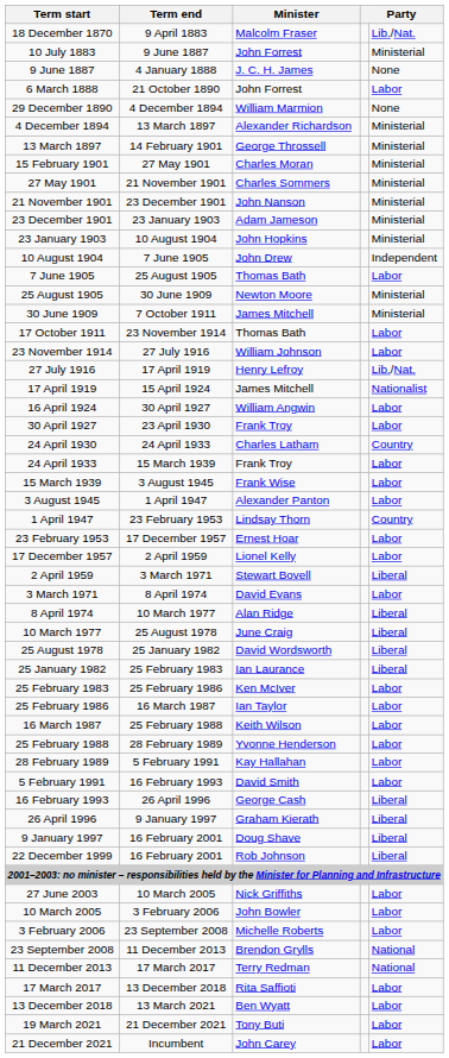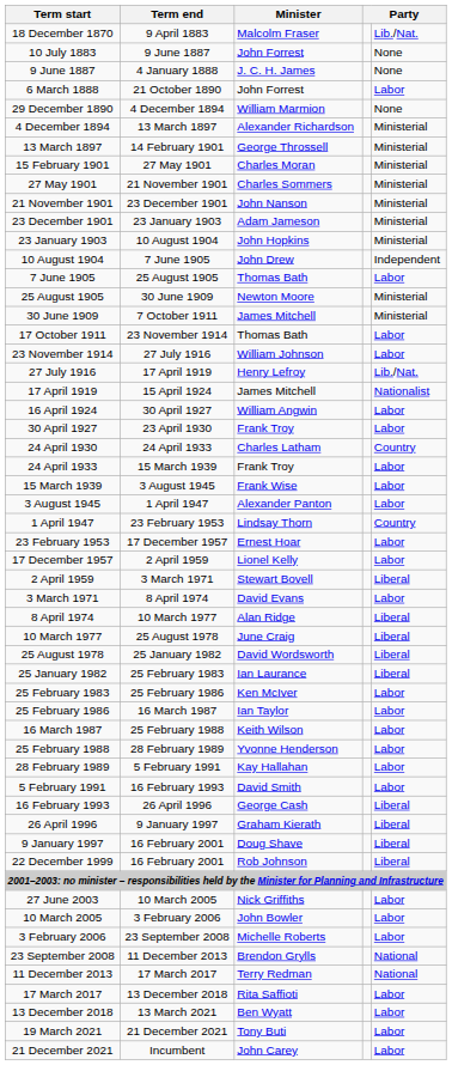 <table class="wikitable">
 <tr>
 <th>Term start</th>
 <th>Term end</th>
 <th>Minister</th>
 <th colspan="2">Party</th>
 </tr>
 <tr>
 <td align=center>18 December 1870</td>
 <td align=center>9 April 1883</td>
 <td><a href='#'>Malcolm Fraser</a></td>
 <td> </td>
 <td><a href='#'>Lib.</a>/<a href='#'>Nat.</a></td>
 </tr>
 <tr>
 <td align=center>10 July 1883</td>
 <td align=center>9 June 1887</td>
 <td><a href='#'>John Forrest</a></td>
 <td> </td>
-<td>Ministerial</td>
+<td>None</td>
 </tr>
 <tr>
 <td align=center>9 June 1887</td>
 <td align=center>4 January 1888</td>
 <td><a href='#'>J. C. H. James</a></td>
 <td> </td>
 <td>None</td>
 </tr>
 <tr>
 <td align=center>6 March 1888</td>
 <td align=center>21 October 1890</td>
 <td>John Forrest </td>
 <td> </td>
 <td><a href='#'>Labor</a></td>
 </tr>
 <tr>
 <td align=center>29 December 1890</td>
 <td align=center>4 December 1894</td>
 <td><a href='#'>William Marmion</a></td>
 <td> </td>
 <td>None</td>
 </tr>
 <tr>
 <td align=center>4 December 1894</td>
 <td align=center>13 March 1897</td>
 <td><a href='#'>Alexander Richardson</a></td>
 <td> </td>
 <td>Ministerial</td>
 </tr>
 <tr>
 <td align=center>13 March 1897</td>
 <td align=center>14 February 1901</td>
 <td><a href='#'>George Throssell</a></td>
 <td> </td>
 <td>Ministerial</td>
 </tr>
 <tr>
 <td align=center>15 February 1901</td>
 <td align=center>27 May 1901</td>
 <td><a href='#'>Charles Moran</a></td>
 <td> </td>
 <td>Ministerial</td>
 </tr>
 <tr>
 <td align=center>27 May 1901</td>
 <td align=center>21 November 1901</td>
 <td><a href='#'>Charles Sommers</a></td>
 <td> </td>
 <td>Ministerial</td>
 </tr>
 <tr>
 <td align=center>21 November 1901</td>
 <td align=center>23 December 1901</td>
 <td><a href='#'>John Nanson</a></td>
 <td> </td>
 <td>Ministerial</td>
 </tr>
 <tr>
 <td align=center>23 December 1901</td>
 <td align=center>23 January 1903</td>
 <td><a href='#'>Adam Jameson</a></td>
 <td> </td>
 <td>Ministerial</td>
 </tr>
 <tr>
 <td align=center>23 January 1903</td>
 <td align=center>10 August 1904</td>
 <td><a href='#'>John Hopkins</a></td>
 <td> </td>
 <td>Ministerial</td>
 </tr>
 <tr>
 <td align=center>10 August 1904</td>
 <td align=center>7 June 1905</td>
 <td><a href='#'>John Drew</a></td>
 <td> </td>
 <td>Independent</td>
 </tr>
 <tr>
 <td align=center>7 June 1905</td>
 <td align=center>25 August 1905</td>
 <td><a href='#'>Thomas Bath</a></td>
 <td> </td>
 <td><a href='#'>Labor</a></td>
 </tr>
 <tr>
 <td align=center>25 August 1905</td>
 <td align=center>30 June 1909</td>
 <td><a href='#'>Newton Moore</a></td>
 <td> </td>
 <td>Ministerial</td>
 </tr>
 <tr>
 <td align=center>30 June 1909</td>
 <td align=center>7 October 1911</td>
 <td><a href='#'>James Mitchell</a></td>
 <td> </td>
 <td>Ministerial</td>
 </tr>
 <tr>
 <td align=center>17 October 1911</td>
 <td align=center>23 November 1914</td>
 <td>Thomas Bath </td>
 <td> </td>
 <td><a href='#'>Labor</a></td>
 </tr>
 <tr>
 <td align=center>23 November 1914</td>
 <td align=center>27 July 1916</td>
 <td><a href='#'>William Johnson</a></td>
 <td> </td>
 <td><a href='#'>Labor</a></td>
 </tr>
 <tr>
 <td align=center>27 July 1916</td>
 <td align=center>17 April 1919</td>
 <td><a href='#'>Henry Lefroy</a></td>
 <td> </td>
 <td><a href='#'>Lib.</a>/<a href='#'>Nat.</a></td>
 </tr>
 <tr>
 <td align=center>17 April 1919</td>
 <td align=center>15 April 1924</td>
 <td>James Mitchell </td>
 <td> </td>
 <td><a href='#'>Nationalist</a></td>
 </tr>
 <tr>
 <td align=center>16 April 1924</td>
 <td align=center>30 April 1927</td>
 <td><a href='#'>William Angwin</a></td>
 <td> </td>
 <td><a href='#'>Labor</a></td>
 </tr>
 <tr>
 <td align=center>30 April 1927</td>
 <td align=center>23 April 1930</td>
 <td><a href='#'>Frank Troy</a></td>
 <td> </td>
 <td><a href='#'>Labor</a></td>
 </tr>
 <tr>
 <td align=center>24 April 1930</td>
 <td align=center>24 April 1933</td>
 <td><a href='#'>Charles Latham</a></td>
 <td> </td>
 <td><a href='#'>Country</a></td>
 </tr>
 <tr>
 <td align=center>24 April 1933</td>
 <td align=center>15 March 1939</td>
 <td>Frank Troy </td>
 <td> </td>
 <td><a href='#'>Labor</a></td>
 </tr>
 <tr>
 <td align=center>15 March 1939</td>
 <td align=center>3 August 1945</td>
 <td><a href='#'>Frank Wise</a></td>
 <td> </td>
 <td><a href='#'>Labor</a></td>
 </tr>
 <tr>
 <td align=center>3 August 1945</td>
 <td align=center>1 April 1947</td>
 <td><a href='#'>Alexander Panton</a></td>
 <td> </td>
 <td><a href='#'>Labor</a></td>
 </tr>
 <tr>
 <td align=center>1 April 1947</td>
 <td align=center>23 February 1953</td>
 <td><a href='#'>Lindsay Thorn</a></td>
 <td> </td>
 <td><a href='#'>Country</a></td>
 </tr>
 <tr>
 <td align=center>23 February 1953</td>
 <td align=center>17 December 1957</td>
 <td><a href='#'>Ernest Hoar</a></td>
 <td> </td>
 <td><a href='#'>Labor</a></td>
 </tr>
 <tr>
 <td align=center>17 December 1957</td>
 <td align=center>2 April 1959</td>
 <td><a href='#'>Lionel Kelly</a></td>
 <td> </td>
 <td><a href='#'>Labor</a></td>
 </tr>
 <tr>
 <td align=center>2 April 1959</td>
 <td align=center>3 March 1971</td>
 <td><a href='#'>Stewart Bovell</a></td>
 <td> </td>
 <td><a href='#'>Liberal</a></td>
 </tr>
 <tr>
 <td align=center>3 March 1971</td>
 <td align=center>8 April 1974</td>
 <td><a href='#'>David Evans</a></td>
 <td> </td>
 <td><a href='#'>Labor</a></td>
 </tr>
 <tr>
 <td align=center>8 April 1974</td>
 <td align=center>10 March 1977</td>
 <td><a href='#'>Alan Ridge</a></td>
 <td> </td>
 <td><a href='#'>Liberal</a></td>
 </tr>
 <tr>
 <td align=center>10 March 1977</td>
 <td align=center>25 August 1978</td>
 <td><a href='#'>June Craig</a></td>
 <td> </td>
 <td><a href='#'>Liberal</a></td>
 </tr>
 <tr>
 <td align=center>25 August 1978</td>
 <td align=center>25 January 1982</td>
 <td><a href='#'>David Wordsworth</a></td>
 <td> </td>
 <td><a href='#'>Liberal</a></td>
 </tr>
 <tr>
 <td align=center>25 January 1982</td>
 <td align=center>25 February 1983</td>
 <td><a href='#'>Ian Laurance</a></td>
 <td> </td>
 <td><a href='#'>Liberal</a></td>
 </tr>
 <tr>
 <td align=center>25 February 1983</td>
 <td align=center>25 February 1986</td>
 <td><a href='#'>Ken McIver</a></td>
 <td> </td>
 <td><a href='#'>Labor</a></td>
 </tr>
 <tr>
 <td align=center>25 February 1986</td>
 <td align=center>16 March 1987</td>
 <td><a href='#'>Ian Taylor</a></td>
 <td> </td>
 <td><a href='#'>Labor</a></td>
 </tr>
 <tr>
 <td align=center>16 March 1987</td>
 <td align=center>25 February 1988</td>
 <td><a href='#'>Keith Wilson</a></td>
 <td> </td>
 <td><a href='#'>Labor</a></td>
 </tr>
 <tr>
 <td align=center>25 February 1988</td>
 <td align=center>28 February 1989</td>
 <td><a href='#'>Yvonne Henderson</a></td>
 <td> </td>
 <td><a href='#'>Labor</a></td>
 </tr>
 <tr>
 <td align=center>28 February 1989</td>
 <td align=center>5 February 1991</td>
 <td><a href='#'>Kay Hallahan</a></td>
 <td> </td>
 <td><a href='#'>Labor</a></td>
 </tr>
 <tr>
 <td align=center>5 February 1991</td>
 <td align=center>16 February 1993</td>
 <td><a href='#'>David Smith</a></td>
 <td> </td>
 <td><a href='#'>Labor</a></td>
 </tr>
 <tr>
 <td align=center>16 February 1993</td>
 <td align=center>26 April 1996</td>
 <td><a href='#'>George Cash</a></td>
 <td> </td>
 <td><a href='#'>Liberal</a></td>
 </tr>
 <tr>
 <td align=center>26 April 1996</td>
 <td align=center>9 January 1997</td>
 <td><a href='#'>Graham Kierath</a></td>
 <td> </td>
 <td><a href='#'>Liberal</a></td>
 </tr>
 <tr>
 <td align=center>9 January 1997</td>
 <td align=center>16 February 2001</td>
 <td><a href='#'>Doug Shave</a></td>
 <td> </td>
 <td><a href='#'>Liberal</a></td>
 </tr>
 <tr>
 <td align=center>22 December 1999</td>
 <td align=center>16 February 2001</td>
 <td><a href='#'>Rob Johnson</a></td>
 <td> </td>
 <td><a href='#'>Liberal</a></td>
 </tr>
 <tr>
 <th colspan=5 style="background: #cccccc;"><small><strong><em>2001–2003: no minister – responsibilities held by the <a href='#'>Minister for Planning and Infrastructure</a></em></strong></small></th>
 </tr>
 <tr>
 <td align=center>27 June 2003</td>
 <td align=center>10 March 2005</td>
 <td><a href='#'>Nick Griffiths</a></td>
 <td> </td>
 <td><a href='#'>Labor</a></td>
 </tr>
 <tr>
 <td align=center>10 March 2005</td>
 <td align=center>3 February 2006</td>
 <td><a href='#'>John Bowler</a></td>
 <td> </td>
 <td><a href='#'>Labor</a></td>
 </tr>
 <tr>
 <td align=center>3 February 2006</td>
 <td align=center>23 September 2008</td>
 <td><a href='#'>Michelle Roberts</a></td>
 <td> </td>
 <td><a href='#'>Labor</a></td>
 </tr>
 <tr>
 <td align=center>23 September 2008</td>
 <td align=center>11 December 2013</td>
 <td><a href='#'>Brendon Grylls</a></td>
 <td> </td>
 <td><a href='#'>National</a></td>
 </tr>
 <tr>
 <td align=center>11 December 2013</td>
 <td align=center>17 March 2017</td>
 <td><a href='#'>Terry Redman</a></td>
 <td> </td>
 <td><a href='#'>National</a></td>
 </tr>
 <tr>
 <td align=center>17 March 2017</td>
 <td align=center>13 December 2018</td>
 <td><a href='#'>Rita Saffioti</a></td>
 <td> </td>
 <td><a href='#'>Labor</a></td>
 </tr>
 <tr>
 <td align=center>13 December 2018</td>
 <td align=center>13 March 2021</td>
 <td><a href='#'>Ben Wyatt</a></td>
 <td> </td>
 <td><a href='#'>Labor</a></td>
 </tr>
 <tr>
 <td align=center>19 March 2021</td>
 <td align=center>21 December 2021</td>
 <td><a href='#'>Tony Buti</a></td>
 <td> </td>
 <td><a href='#'>Labor</a></td>
 </tr>
 <tr>
 <td align=center>21 December 2021</td>
 <td align=center>Incumbent</td>
 <td><a href='#'>John Carey</a></td>
 <td> </td>
 <td><a href='#'>Labor</a></td>
 </tr>
 </table>
